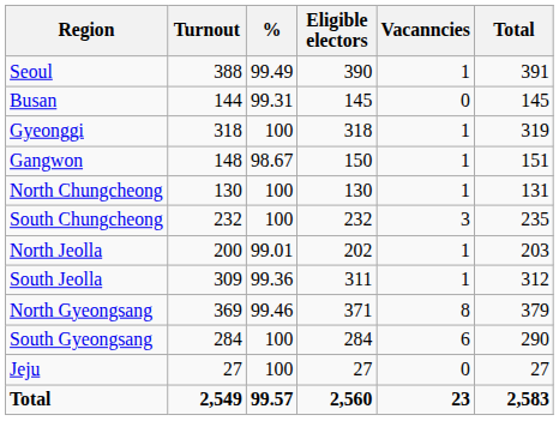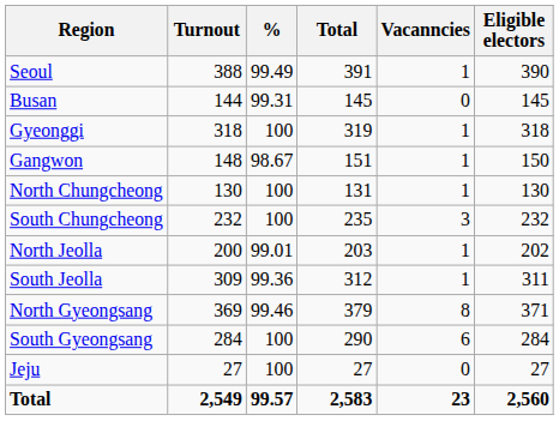 <table class="wikitable" style="text-align:right">
 <tr>
 <th>Region</th>
 <th style="width:60px; ">Turnout</th>
 <th>%</th>
+<th style="width:60px; ">Total</th>
+<th style="width:60px; ">Vacanncies</th>
 <th style="width:60px; ">Eligible electors</th>
-<th style="width:60px; ">Vacanncies</th>
-<th style="width:60px; ">Total</th>
 </tr>
 <tr>
 <td align="left"><a href='#'>Seoul</a></td>
 <td>388</td>
 <td>99.49</td>
+<td>391</td>
+<td>1</td>
 <td>390</td>
-<td>1</td>
-<td>391</td>
 </tr>
 <tr>
 <td align="left"><a href='#'>Busan</a></td>
 <td>144</td>
 <td>99.31</td>
 <td>145</td>
 <td>0</td>
 <td>145</td>
 </tr>
 <tr>
 <td align="left"><a href='#'>Gyeonggi</a></td>
 <td>318</td>
 <td>100</td>
+<td>319</td>
+<td>1</td>
 <td>318</td>
-<td>1</td>
-<td>319</td>
 </tr>
 <tr>
 <td align="left"><a href='#'>Gangwon</a></td>
 <td>148</td>
 <td>98.67</td>
+<td>151</td>
+<td>1</td>
 <td>150</td>
-<td>1</td>
-<td>151</td>
 </tr>
 <tr>
 <td align="left"><a href='#'>North Chungcheong</a></td>
 <td>130</td>
 <td>100</td>
+<td>131</td>
+<td>1</td>
 <td>130</td>
-<td>1</td>
-<td>131</td>
 </tr>
 <tr>
 <td align="left"><a href='#'>South Chungcheong</a></td>
 <td>232</td>
 <td>100</td>
+<td>235</td>
+<td>3</td>
 <td>232</td>
-<td>3</td>
-<td>235</td>
 </tr>
 <tr>
 <td align="left"><a href='#'>North Jeolla</a></td>
 <td>200</td>
 <td>99.01</td>
+<td>203</td>
+<td>1</td>
 <td>202</td>
-<td>1</td>
-<td>203</td>
 </tr>
 <tr>
 <td align="left"><a href='#'>South Jeolla</a></td>
 <td>309</td>
 <td>99.36</td>
+<td>312</td>
+<td>1</td>
 <td>311</td>
-<td>1</td>
-<td>312</td>
 </tr>
 <tr>
 <td align="left"><a href='#'>North Gyeongsang</a></td>
 <td>369</td>
 <td>99.46</td>
+<td>379</td>
+<td>8</td>
 <td>371</td>
-<td>8</td>
-<td>379</td>
 </tr>
 <tr>
 <td align="left"><a href='#'>South Gyeongsang</a></td>
 <td>284</td>
 <td>100</td>
+<td>290</td>
+<td>6</td>
 <td>284</td>
-<td>6</td>
-<td>290</td>
 </tr>
 <tr>
 <td align="left"><a href='#'>Jeju</a></td>
 <td>27</td>
 <td>100</td>
 <td>27</td>
 <td>0</td>
 <td>27</td>
 </tr>
 <tr>
 <td align="left"><strong>Total</strong></td>
 <td><strong>2,549</strong></td>
 <td><strong>99.57</strong></td>
+<td><strong>2,583</strong></td>
+<td><strong>23</strong></td>
 <td><strong>2,560</strong></td>
-<td><strong>23</strong></td>
-<td><strong>2,583</strong></td>
 </tr>
 </table>
